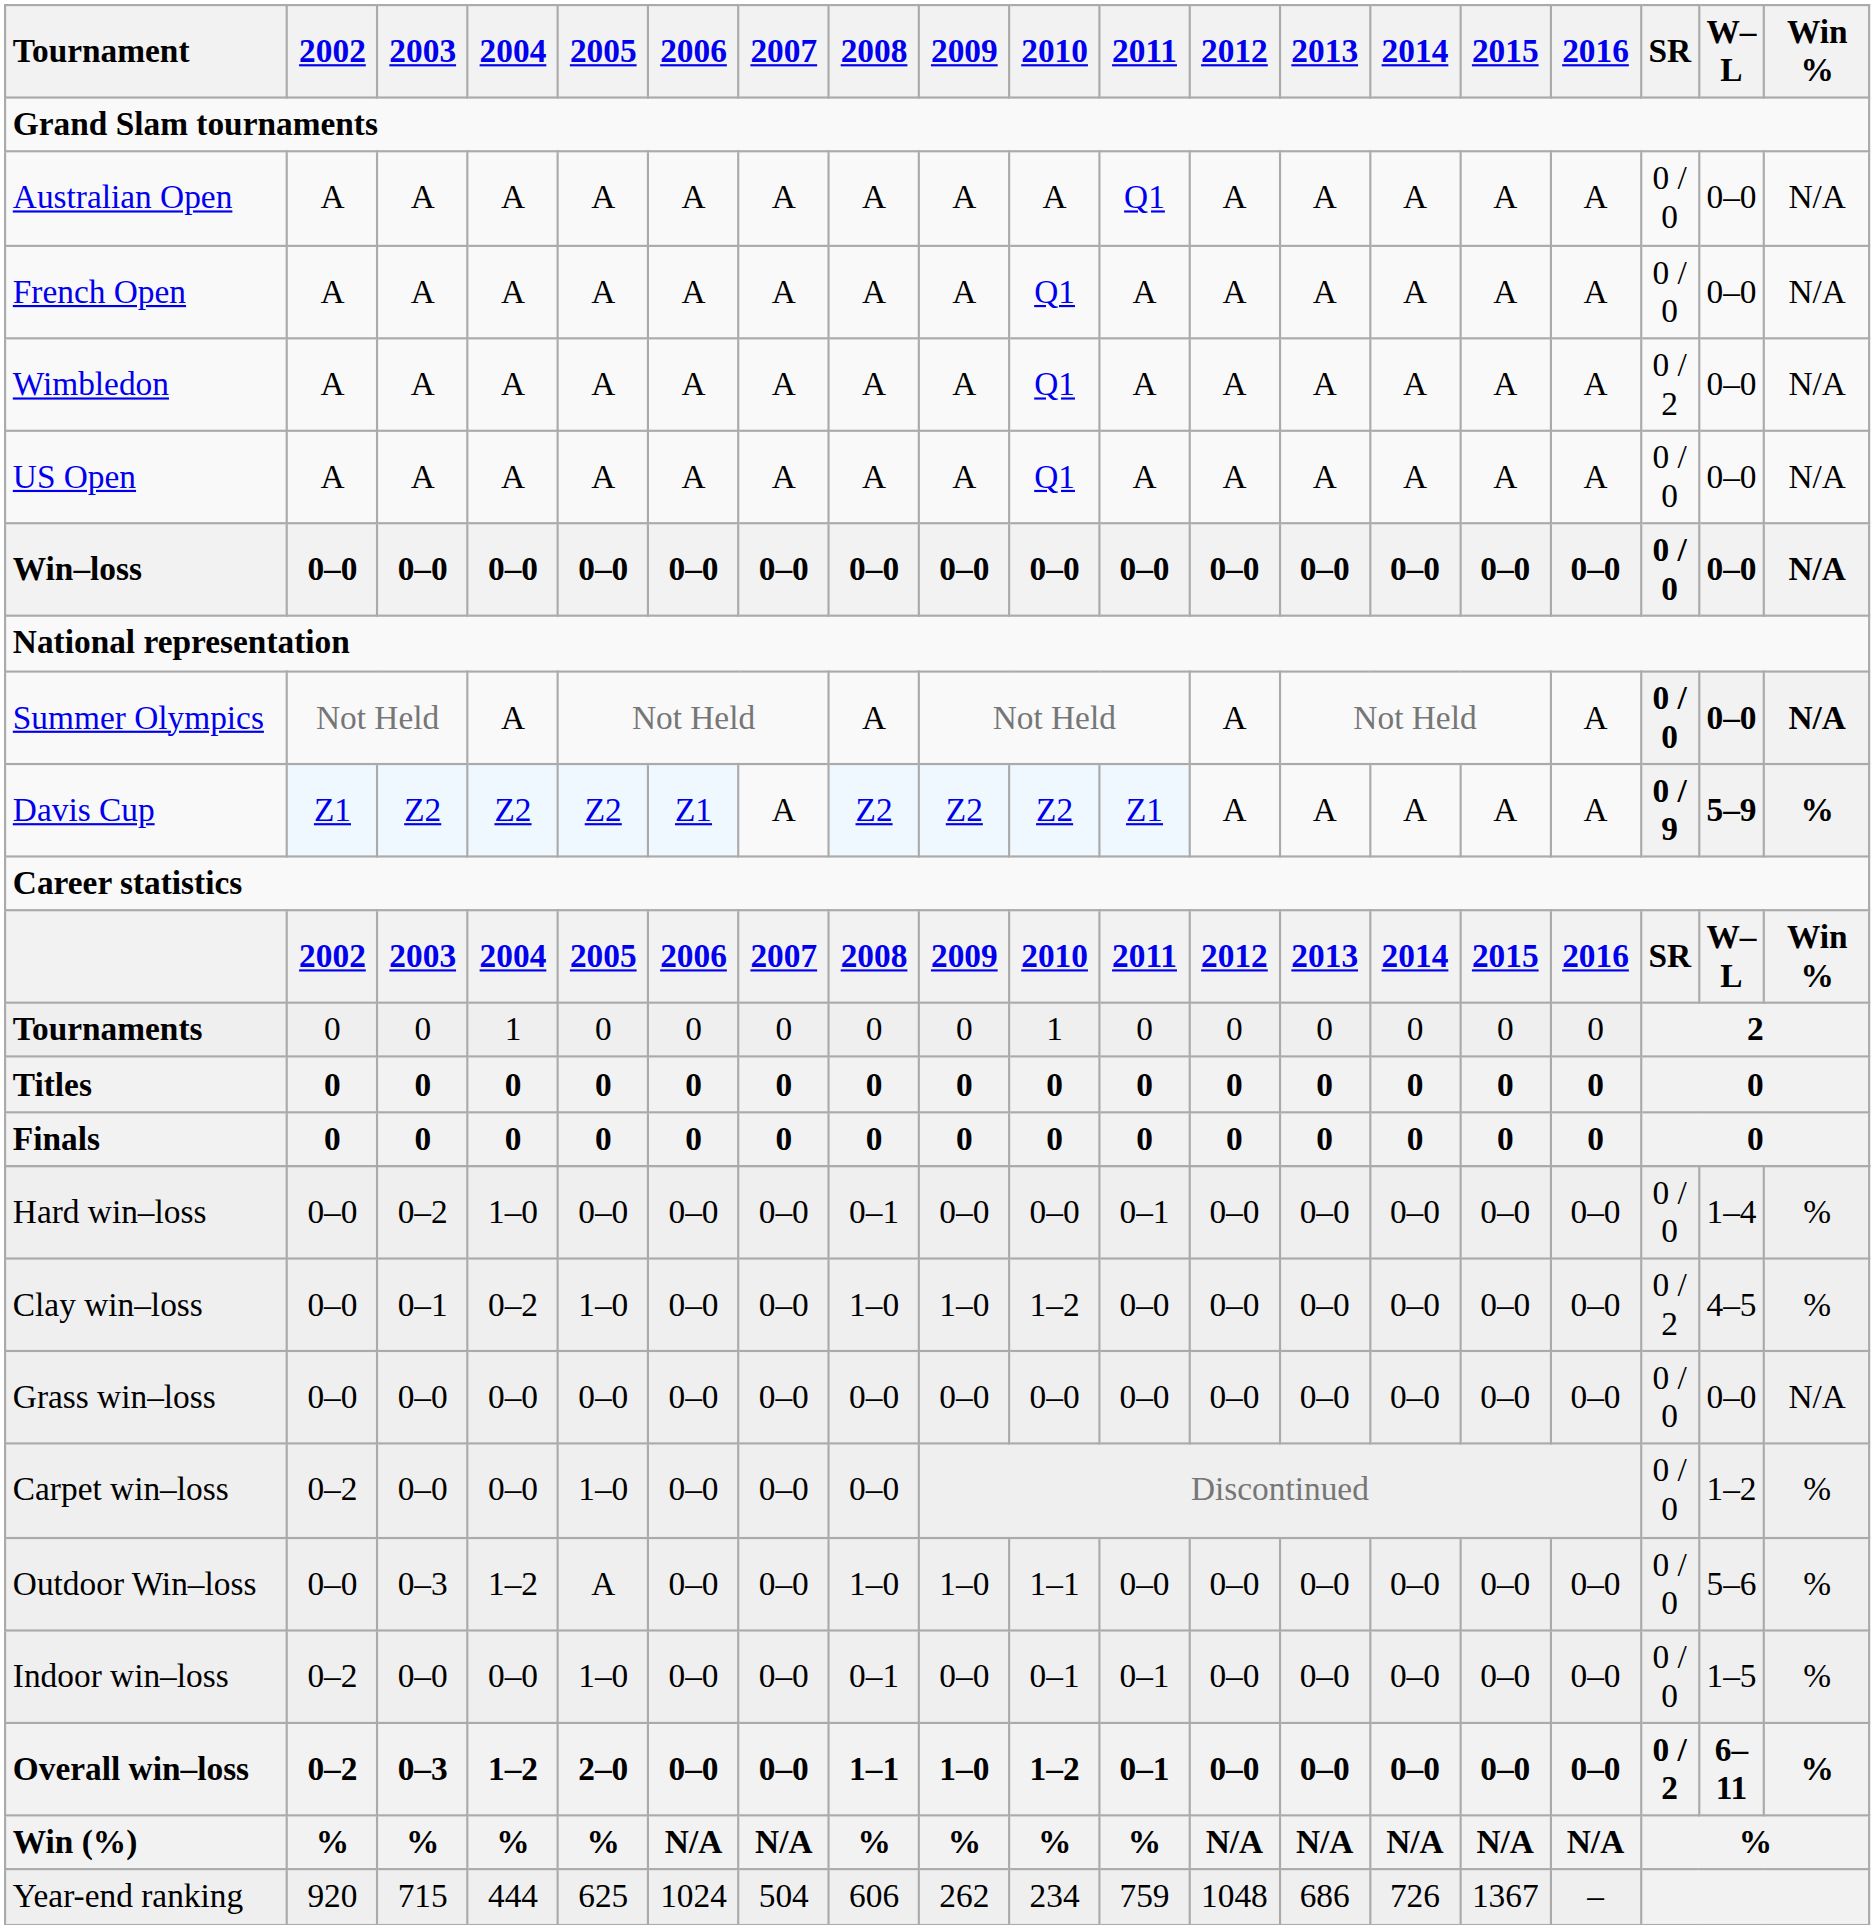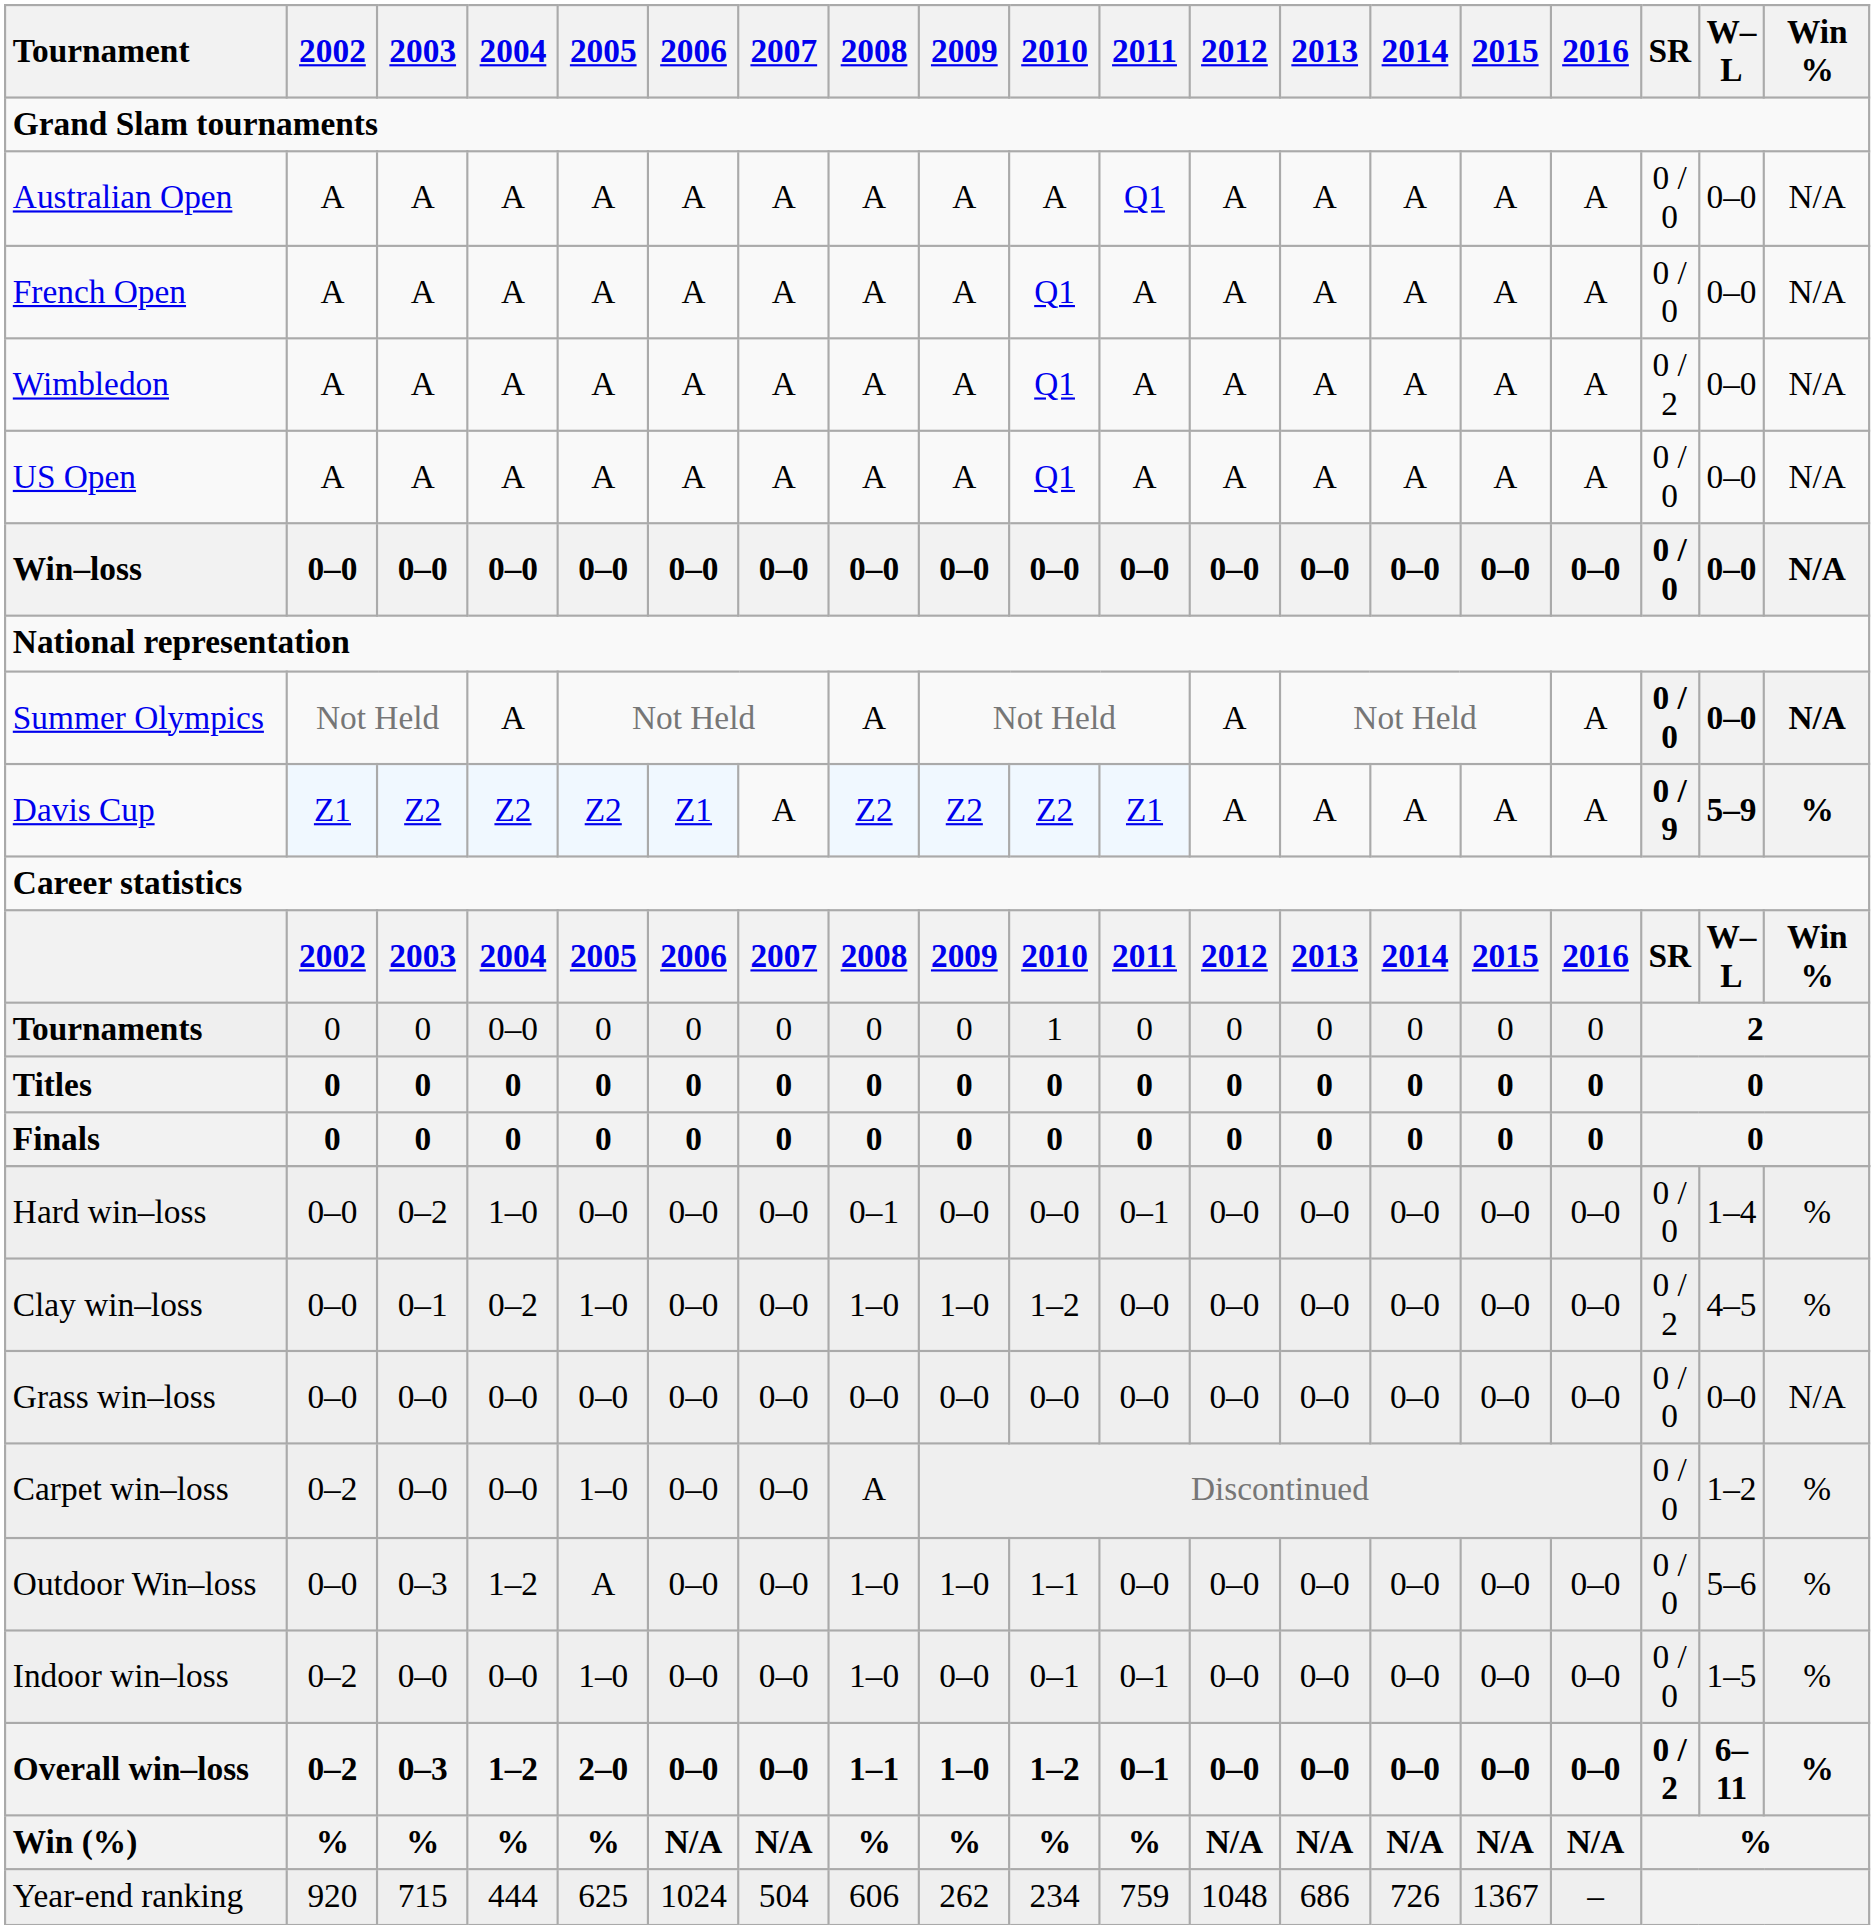 <table class=wikitable style=text-align:center;font-size:97%>
 <tr>
 <th width=145 style="text-align:left;">Tournament</th>
 <th width="37"><a href='#'>2002</a></th>
 <th width=37><a href='#'>2003</a></th>
 <th width=37><a href='#'>2004</a></th>
 <th width=37><a href='#'>2005</a></th>
 <th width=37><a href='#'>2006</a></th>
 <th width=37><a href='#'>2007</a></th>
 <th width=37><a href='#'>2008</a></th>
 <th width=37><a href='#'>2009</a></th>
 <th width=37><a href='#'>2010</a></th>
 <th width=37><a href='#'>2011</a></th>
 <th width=37><a href='#'>2012</a></th>
 <th width=37><a href='#'>2013</a></th>
 <th width=37><a href='#'>2014</a></th>
 <th width=37><a href='#'>2015</a></th>
 <th width=37><a href='#'>2016</a></th>
 <th>SR</th>
 <th>W–L</th>
 <th width=50>Win %</th>
 </tr>
 <tr>
 <td colspan=19 align=left><strong>Grand Slam tournaments</strong></td>
 </tr>
 <tr>
 <td align=left><a href='#'>Australian Open</a></td>
 <td>A</td>
 <td>A</td>
 <td>A</td>
 <td>A</td>
 <td>A</td>
 <td>A</td>
 <td>A</td>
 <td>A</td>
 <td>A</td>
 <td><a href='#'>Q1</a></td>
 <td>A</td>
 <td>A</td>
 <td>A</td>
 <td>A</td>
 <td>A</td>
 <td>0 / 0</td>
 <td>0–0</td>
 <td>N/A</td>
 </tr>
 <tr>
 <td align=left><a href='#'>French Open</a></td>
 <td>A</td>
 <td>A</td>
 <td>A</td>
 <td>A</td>
 <td>A</td>
 <td>A</td>
 <td>A</td>
 <td>A</td>
 <td><a href='#'>Q1</a></td>
 <td>A</td>
 <td>A</td>
 <td>A</td>
 <td>A</td>
 <td>A</td>
 <td>A</td>
 <td>0 / 0</td>
 <td>0–0</td>
 <td>N/A</td>
 </tr>
 <tr>
 <td align=left><a href='#'>Wimbledon</a></td>
 <td>A</td>
 <td>A</td>
 <td>A</td>
 <td>A</td>
 <td>A</td>
 <td>A</td>
 <td>A</td>
 <td>A</td>
 <td><a href='#'>Q1</a></td>
 <td>A</td>
 <td>A</td>
 <td>A</td>
 <td>A</td>
 <td>A</td>
 <td>A</td>
 <td>0 / 2</td>
 <td>0–0</td>
 <td>N/A</td>
 </tr>
 <tr>
 <td align=left><a href='#'>US Open</a></td>
 <td>A</td>
 <td>A</td>
 <td>A</td>
 <td>A</td>
 <td>A</td>
 <td>A</td>
 <td>A</td>
 <td>A</td>
 <td><a href='#'>Q1</a></td>
 <td>A</td>
 <td>A</td>
 <td>A</td>
 <td>A</td>
 <td>A</td>
 <td>A</td>
 <td>0 / 0</td>
 <td>0–0</td>
 <td>N/A</td>
 </tr>
 <tr>
 <th style=text-align:left>Win–loss</th>
 <th>0–0</th>
 <th>0–0</th>
 <th>0–0</th>
 <th>0–0</th>
 <th>0–0</th>
 <th>0–0</th>
 <th>0–0</th>
 <th>0–0</th>
 <th>0–0</th>
 <th>0–0</th>
 <th>0–0</th>
 <th>0–0</th>
 <th>0–0</th>
 <th>0–0</th>
 <th>0–0</th>
 <th>0 / 0</th>
 <th>0–0</th>
 <th>N/A<br></th>
 </tr>
 <tr>
 <td colspan="19" style="text-align:left;"><strong>National representation</strong></td>
 </tr>
 <tr>
 <td align=left><a href='#'>Summer Olympics</a></td>
 <td colspan=2 style=color:#767676>Not Held</td>
 <td>A</td>
 <td colspan=3 style=color:#767676>Not Held</td>
 <td>A</td>
 <td colspan=3 style=color:#767676>Not Held</td>
 <td>A</td>
 <td colspan=3 style=color:#767676>Not Held</td>
 <td>A</td>
 <th>0 / 0</th>
 <th>0–0</th>
 <th>N/A</th>
 </tr>
 <tr>
 <td align=left><a href='#'>Davis Cup</a></td>
 <td bgcolor=f0f8ff><a href='#'>Z1</a></td>
 <td bgcolor=f0f8ff><a href='#'>Z2</a></td>
 <td bgcolor=f0f8ff><a href='#'>Z2</a></td>
 <td bgcolor=f0f8ff><a href='#'>Z2</a></td>
 <td bgcolor=f0f8ff><a href='#'>Z1</a></td>
 <td>A</td>
 <td bgcolor=f0f8ff><a href='#'>Z2</a></td>
 <td bgcolor=f0f8ff><a href='#'>Z2</a></td>
 <td bgcolor=f0f8ff><a href='#'>Z2</a></td>
 <td bgcolor=f0f8ff><a href='#'>Z1</a></td>
 <td>A</td>
 <td>A</td>
 <td>A</td>
 <td>A</td>
 <td>A</td>
 <th>0 / 9</th>
 <th>5–9</th>
 <th>%</th>
 </tr>
 <tr>
 <td colspan="19" style="text-align:left;"><strong>Career statistics</strong></td>
 </tr>
 <tr>
 <th></th>
 <th><a href='#'>2002</a></th>
 <th><a href='#'>2003</a></th>
 <th><a href='#'>2004</a></th>
 <th><a href='#'>2005</a></th>
 <th><a href='#'>2006</a></th>
 <th><a href='#'>2007</a></th>
 <th><a href='#'>2008</a></th>
 <th><a href='#'>2009</a></th>
 <th><a href='#'>2010</a></th>
 <th><a href='#'>2011</a></th>
 <th><a href='#'>2012</a></th>
 <th><a href='#'>2013</a></th>
 <th><a href='#'>2014</a></th>
 <th><a href='#'>2015</a></th>
 <th><a href='#'>2016</a></th>
 <th>SR</th>
 <th>W–L</th>
 <th>Win %</th>
 </tr>
 <tr style="background:#efefef;">
 <td align=left><strong>Tournaments</strong></td>
 <td>0</td>
 <td>0</td>
-<td>1</td>
+<td>0–0</td>
 <td>0</td>
 <td>0</td>
 <td>0</td>
 <td>0</td>
 <td>0</td>
 <td>1</td>
 <td>0</td>
 <td>0</td>
 <td>0</td>
 <td>0</td>
 <td>0</td>
 <td>0</td>
 <th colspan=3>2</th>
 </tr>
 <tr>
 <th style=text-align:left>Titles</th>
 <th>0</th>
 <th>0</th>
 <th>0</th>
 <th>0</th>
 <th>0</th>
 <th>0</th>
 <th>0</th>
 <th>0</th>
 <th>0</th>
 <th>0</th>
 <th>0</th>
 <th>0</th>
 <th>0</th>
 <th>0</th>
 <th>0</th>
 <th colspan=3>0</th>
 </tr>
 <tr>
 <th style=text-align:left>Finals</th>
 <th>0</th>
 <th>0</th>
 <th>0</th>
 <th>0</th>
 <th>0</th>
 <th>0</th>
 <th>0</th>
 <th>0</th>
 <th>0</th>
 <th>0</th>
 <th>0</th>
 <th>0</th>
 <th>0</th>
 <th>0</th>
 <th>0</th>
 <th colspan=3>0</th>
 </tr>
 <tr>
 </tr>
 <tr style="background:#efefef;">
 <td align=left>Hard win–loss</td>
 <td>0–0</td>
 <td>0–2</td>
 <td>1–0</td>
 <td>0–0</td>
 <td>0–0</td>
 <td>0–0</td>
 <td>0–1</td>
 <td>0–0</td>
 <td>0–0</td>
 <td>0–1</td>
 <td>0–0</td>
 <td>0–0</td>
 <td>0–0</td>
 <td>0–0</td>
 <td>0–0</td>
 <td>0 / 0</td>
 <td>1–4</td>
 <td>%</td>
 </tr>
 <tr bgcolor=efefef>
 <td align=left>Clay win–loss</td>
 <td>0–0</td>
 <td>0–1</td>
 <td>0–2</td>
 <td>1–0</td>
 <td>0–0</td>
 <td>0–0</td>
 <td>1–0</td>
 <td>1–0</td>
 <td>1–2</td>
 <td>0–0</td>
 <td>0–0</td>
 <td>0–0</td>
 <td>0–0</td>
 <td>0–0</td>
 <td>0–0</td>
 <td>0 / 2</td>
 <td>4–5</td>
 <td>%</td>
 </tr>
 <tr bgcolor=efefef>
 <td align=left>Grass win–loss</td>
 <td>0–0</td>
 <td>0–0</td>
 <td>0–0</td>
 <td>0–0</td>
 <td>0–0</td>
 <td>0–0</td>
 <td>0–0</td>
 <td>0–0</td>
 <td>0–0</td>
 <td>0–0</td>
 <td>0–0</td>
 <td>0–0</td>
 <td>0–0</td>
 <td>0–0</td>
 <td>0–0</td>
 <td>0 / 0</td>
 <td>0–0</td>
 <td>N/A</td>
 </tr>
 <tr bgcolor=efefef>
 <td align=left>Carpet win–loss</td>
 <td>0–2</td>
 <td>0–0</td>
 <td>0–0</td>
 <td>1–0</td>
 <td>0–0</td>
 <td>0–0</td>
-<td>0–0</td>
+<td>A</td>
 <td colspan=8 style=color:#767676>Discontinued</td>
 <td>0 / 0</td>
 <td>1–2</td>
 <td>%</td>
 </tr>
 <tr style="background:#efefef;">
 <td align=left>Outdoor Win–loss</td>
 <td>0–0</td>
 <td>0–3</td>
 <td>1–2</td>
 <td>A</td>
 <td>0–0</td>
 <td>0–0</td>
 <td>1–0</td>
 <td>1–0</td>
 <td>1–1</td>
 <td>0–0</td>
 <td>0–0</td>
 <td>0–0</td>
 <td>0–0</td>
 <td>0–0</td>
 <td>0–0</td>
 <td>0 / 0</td>
 <td>5–6</td>
 <td>%</td>
 </tr>
 <tr style="background:#efefef;">
 <td align=left>Indoor win–loss</td>
 <td>0–2</td>
 <td>0–0</td>
 <td>0–0</td>
 <td>1–0</td>
 <td>0–0</td>
 <td>0–0</td>
-<td>0–1</td>
+<td>1–0</td>
 <td>0–0</td>
 <td>0–1</td>
 <td>0–1</td>
 <td>0–0</td>
 <td>0–0</td>
 <td>0–0</td>
 <td>0–0</td>
 <td>0–0</td>
 <td>0 / 0</td>
 <td>1–5</td>
 <td>%</td>
 </tr>
 <tr>
 <th style=text-align:left>Overall win–loss</th>
 <th>0–2</th>
 <th>0–3</th>
 <th>1–2</th>
 <th>2–0</th>
 <th>0–0</th>
 <th>0–0</th>
 <th>1–1</th>
 <th>1–0</th>
 <th>1–2</th>
 <th>0–1</th>
 <th>0–0</th>
 <th>0–0</th>
 <th>0–0</th>
 <th>0–0</th>
 <th>0–0</th>
 <th>0 / 2</th>
 <th>6–11</th>
 <th>%</th>
 </tr>
 <tr>
 <th style=text-align:left>Win (%)</th>
 <th>%</th>
 <th>%</th>
 <th>%</th>
 <th>%</th>
 <th>N/A</th>
 <th>N/A</th>
 <th>%</th>
 <th>%</th>
 <th>%</th>
 <th>%</th>
 <th>N/A</th>
 <th>N/A</th>
 <th>N/A</th>
 <th>N/A</th>
 <th>N/A</th>
 <th colspan=3>%</th>
 </tr>
 <tr bgcolor=efefef>
 <td align=left>Year-end ranking</td>
 <td>920</td>
 <td>715</td>
 <td>444</td>
 <td>625</td>
 <td>1024</td>
 <td>504</td>
 <td>606</td>
 <td>262</td>
 <td>234</td>
 <td>759</td>
 <td>1048</td>
 <td>686</td>
 <td>726</td>
 <td>1367</td>
 <td>–</td>
 <th colspan=3></th>
 </tr>
 </table>
